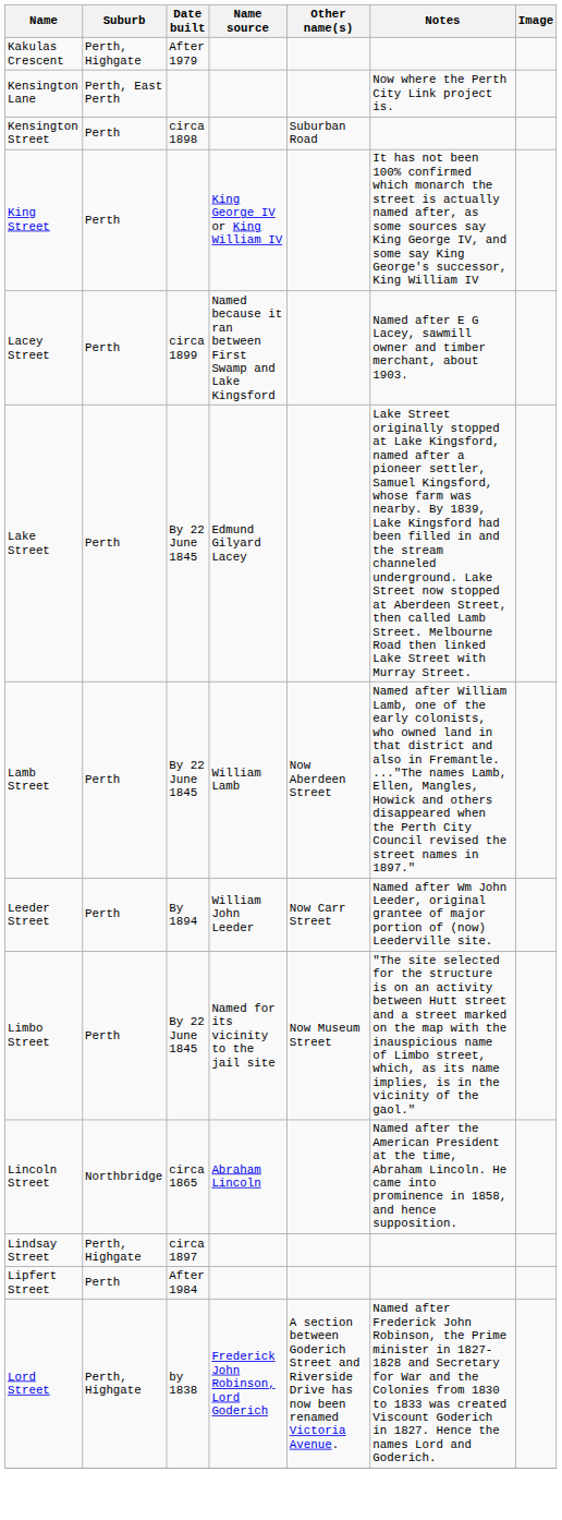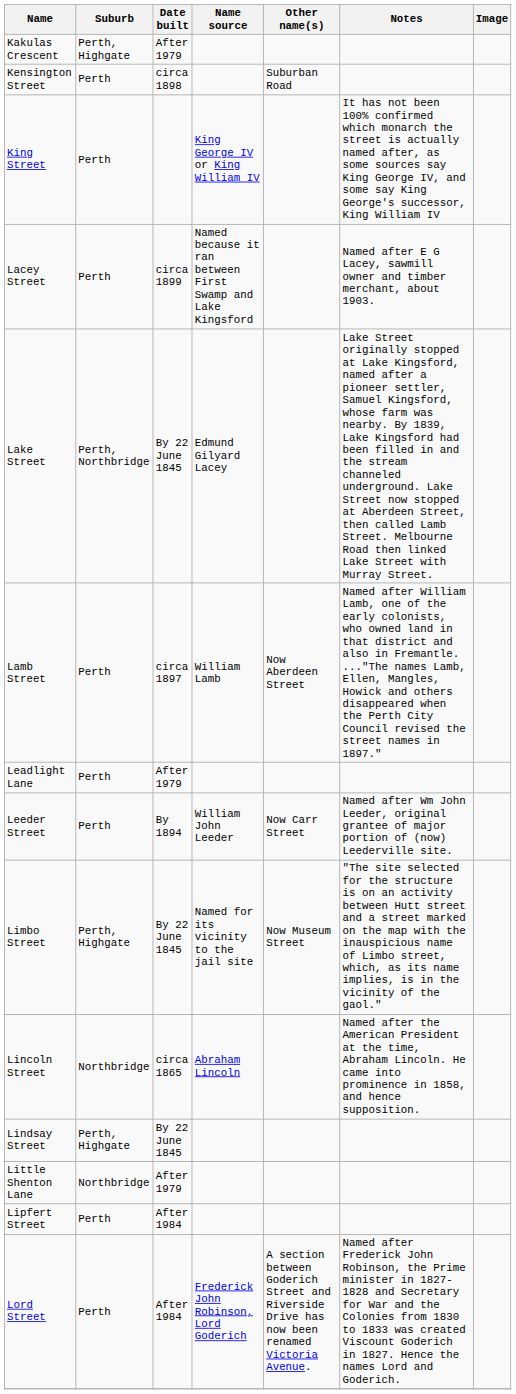 <table class="wikitable sortable">
 <tr>
 <th>Name</th>
 <th class="unsortable">Suburb</th>
 <th class="unsortable">Date built</th>
 <th class="unsortable">Name source</th>
 <th class="unsortable">Other name(s)</th>
 <th class="unsortable">Notes</th>
 <th class="unsortable">Image</th>
 </tr>
 <tr>
 <td>Kakulas Crescent</td>
 <td>Perth, Highgate</td>
 <td>After 1979</td>
 <td></td>
 <td></td>
 <td></td>
-<td></td>
-</tr>
-<tr>
-<td>Kensington Lane</td>
-<td>Perth, East Perth</td>
-<td></td>
-<td></td>
-<td></td>
-<td>Now where the Perth City Link project is.</td>
 <td></td>
 </tr>
 <tr>
 <td>Kensington Street</td>
 <td>Perth</td>
 <td>circa 1898</td>
 <td></td>
 <td>Suburban Road</td>
 <td></td>
 <td></td>
 </tr>
 <tr>
 <td><a href='#'>King Street</a></td>
 <td>Perth</td>
 <td></td>
 <td><a href='#'>King George IV</a> or <a href='#'>King William IV</a></td>
 <td></td>
 <td>It has not been 100% confirmed which monarch the street is actually named after, as some sources say King George IV, and some say King George's successor, King William IV</td>
 <td></td>
 </tr>
 <tr>
 <td>Lacey Street</td>
 <td>Perth</td>
 <td>circa 1899</td>
 <td>Named because it ran between First Swamp and Lake Kingsford</td>
 <td></td>
 <td>Named after E G Lacey, sawmill owner and timber merchant, about 1903.</td>
 <td></td>
 </tr>
 <tr>
 <td>Lake Street</td>
-<td>Perth</td>
+<td>Perth, Northbridge</td>
 <td>By 22 June 1845</td>
 <td>Edmund Gilyard Lacey</td>
 <td></td>
 <td>Lake Street originally stopped at Lake Kingsford, named after a pioneer settler, Samuel Kingsford, whose farm was nearby. By 1839, Lake Kingsford had been filled in and the stream channeled underground. Lake Street now stopped at Aberdeen Street, then called Lamb Street. Melbourne Road then linked Lake Street with Murray Street.</td>
 <td></td>
 </tr>
 <tr>
 <td>Lamb Street</td>
 <td>Perth</td>
-<td>By 22 June 1845</td>
+<td>circa 1897</td>
 <td>William Lamb</td>
 <td>Now Aberdeen Street</td>
 <td>Named after William Lamb, one of the early colonists, who owned land in that district and also in Fremantle. ..."The names Lamb, Ellen, Mangles, Howick and others disappeared when the Perth City Council revised the street names in 1897."</td>
+<td></td>
+</tr>
+<tr>
+<td>Leadlight Lane</td>
+<td>Perth</td>
+<td>After 1979</td>
+<td></td>
+<td></td>
+<td></td>
 <td></td>
 </tr>
 <tr>
 <td>Leeder Street</td>
 <td>Perth</td>
 <td>By 1894</td>
 <td>William John Leeder</td>
 <td>Now Carr Street</td>
 <td>Named after Wm John Leeder, original grantee of major portion of (now) Leederville site.</td>
 <td></td>
 </tr>
 <tr>
 <td>Limbo Street</td>
-<td>Perth</td>
+<td>Perth, Highgate</td>
 <td>By 22 June 1845</td>
 <td>Named for its vicinity to the jail site</td>
 <td>Now Museum Street</td>
 <td>"The site selected for the structure is on an activity between Hutt street and a street marked on the map with the inauspicious name of Limbo street, which, as its name implies, is in the vicinity of the gaol."</td>
 <td></td>
 </tr>
 <tr>
 <td>Lincoln Street</td>
 <td>Northbridge</td>
 <td>circa 1865</td>
 <td><a href='#'>Abraham Lincoln</a></td>
 <td></td>
 <td>Named after the American President at the time, Abraham Lincoln. He came into prominence in 1858, and hence supposition.</td>
 <td></td>
 </tr>
 <tr>
 <td>Lindsay Street</td>
 <td>Perth, Highgate</td>
-<td>circa 1897</td>
+<td>By 22 June 1845</td>
+<td></td>
+<td></td>
+<td></td>
+<td></td>
+</tr>
+<tr>
+<td>Little Shenton Lane</td>
+<td>Northbridge</td>
+<td>After 1979</td>
 <td></td>
 <td></td>
 <td></td>
 <td></td>
 </tr>
 <tr>
 <td>Lipfert Street</td>
 <td>Perth</td>
 <td>After 1984</td>
 <td></td>
 <td></td>
 <td></td>
 <td></td>
 </tr>
 <tr>
 <td><a href='#'>Lord Street</a></td>
-<td>Perth, Highgate</td>
-<td>by 1838</td>
+<td>Perth</td>
+<td>After 1984</td>
 <td><a href='#'>Frederick John Robinson, Lord Goderich</a></td>
 <td>A section between Goderich Street and Riverside Drive has now been renamed <a href='#'>Victoria Avenue</a>.</td>
 <td>Named after Frederick John Robinson, the Prime minister in 1827-1828 and Secretary for War and the Colonies from 1830 to 1833 was created Viscount Goderich in 1827. Hence the names Lord and Goderich.</td>
 <td></td>
 </tr>
 <tr>
 </tr>
 </table>
